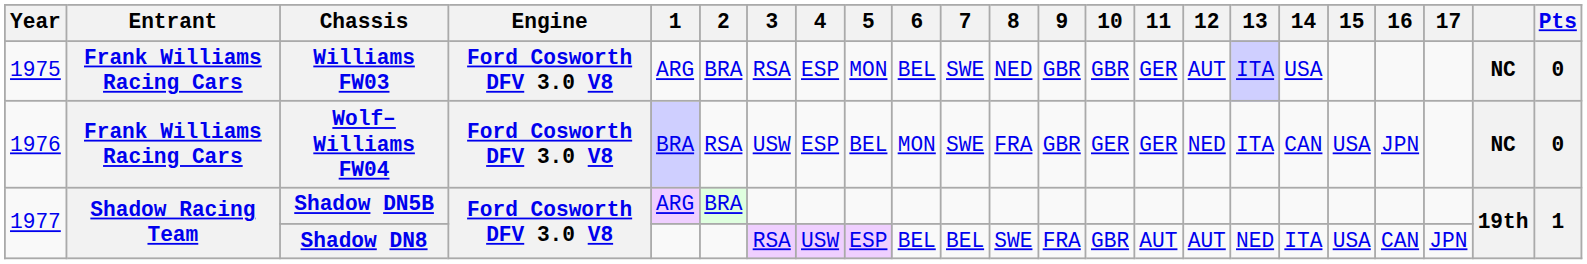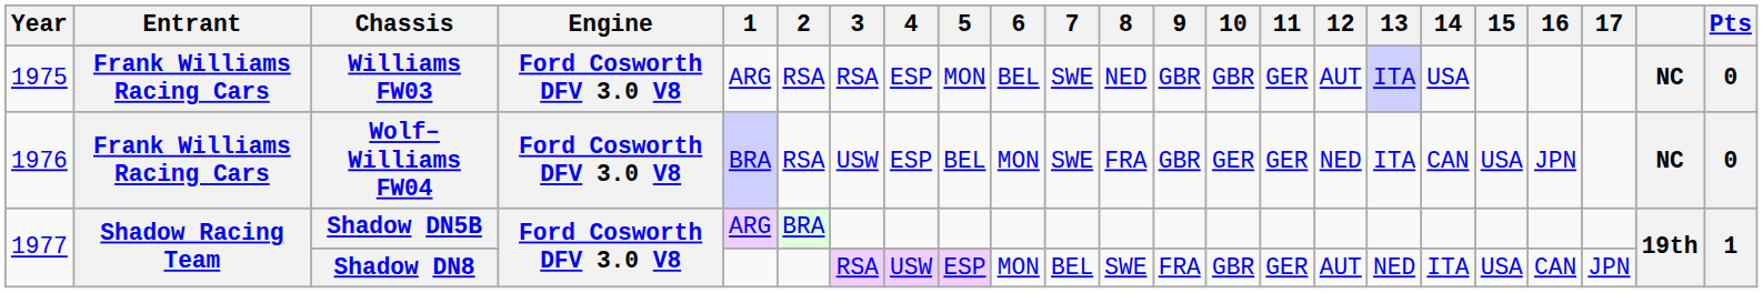 <table class="wikitable" style="text-align:center; font-size:90%">
 <tr>
 <th>Year</th>
 <th>Entrant</th>
 <th>Chassis</th>
 <th>Engine</th>
 <th>1</th>
 <th>2</th>
 <th>3</th>
 <th>4</th>
 <th>5</th>
 <th>6</th>
 <th>7</th>
 <th>8</th>
 <th>9</th>
 <th>10</th>
 <th>11</th>
 <th>12</th>
 <th>13</th>
 <th>14</th>
 <th>15</th>
 <th>16</th>
 <th>17</th>
 <th></th>
 <th><a href='#'>Pts</a></th>
 </tr>
 <tr>
 <td><a href='#'>1975</a></td>
 <th><a href='#'>Frank Williams Racing Cars</a></th>
 <th><a href='#'>Williams</a> <a href='#'>FW03</a></th>
 <th><a href='#'>Ford Cosworth DFV</a> 3.0 <a href='#'>V8</a></th>
 <td><a href='#'>ARG</a></td>
-<td><a href='#'>BRA</a></td>
+<td><a href='#'>RSA</a></td>
 <td><a href='#'>RSA</a></td>
 <td><a href='#'>ESP</a></td>
 <td><a href='#'>MON</a></td>
 <td><a href='#'>BEL</a></td>
 <td><a href='#'>SWE</a></td>
 <td><a href='#'>NED</a></td>
 <td><a href='#'>GBR</a></td>
 <td><a href='#'>GBR</a></td>
 <td><a href='#'>GER</a></td>
 <td><a href='#'>AUT</a></td>
 <td style="background:#CFCFFF;"><a href='#'>ITA</a><br></td>
 <td><a href='#'>USA</a></td>
 <td></td>
 <td></td>
 <td></td>
 <th>NC</th>
 <th>0</th>
 </tr>
 <tr>
 <td><a href='#'>1976</a></td>
 <th><a href='#'>Frank Williams Racing Cars</a></th>
 <th><a href='#'>Wolf–Williams</a> <a href='#'>FW04</a></th>
 <th><a href='#'>Ford Cosworth DFV</a> 3.0 <a href='#'>V8</a></th>
 <td style="background:#CFCFFF;"><a href='#'>BRA</a><br></td>
 <td><a href='#'>RSA</a></td>
 <td><a href='#'>USW</a></td>
 <td><a href='#'>ESP</a></td>
 <td><a href='#'>BEL</a></td>
 <td><a href='#'>MON</a></td>
 <td><a href='#'>SWE</a></td>
 <td><a href='#'>FRA</a></td>
 <td><a href='#'>GBR</a></td>
 <td><a href='#'>GER</a></td>
 <td><a href='#'>GER</a></td>
 <td><a href='#'>NED</a></td>
 <td><a href='#'>ITA</a></td>
 <td><a href='#'>CAN</a></td>
 <td><a href='#'>USA</a></td>
 <td><a href='#'>JPN</a></td>
 <td></td>
 <th>NC</th>
 <th>0</th>
 </tr>
 <tr>
 <td rowspan=2><a href='#'>1977</a></td>
 <th rowspan=2><a href='#'>Shadow Racing Team</a></th>
 <th><a href='#'>Shadow</a> <a href='#'>DN5B</a></th>
 <th rowspan=2><a href='#'>Ford Cosworth DFV</a> 3.0 <a href='#'>V8</a></th>
 <td style="background:#EFCFFF;"><a href='#'>ARG</a><br></td>
 <td style="background:#DFFFDF;"><a href='#'>BRA</a><br></td>
 <td></td>
 <td></td>
 <td></td>
 <td></td>
 <td></td>
 <td></td>
 <td></td>
 <td></td>
 <td></td>
 <td></td>
 <td></td>
 <td></td>
 <td></td>
 <td></td>
 <td></td>
 <th rowspan=2>19th</th>
 <th rowspan=2>1</th>
 </tr>
 <tr>
 <th><a href='#'>Shadow</a> <a href='#'>DN8</a></th>
 <td></td>
 <td></td>
 <td style="background:#EFCFFF;"><a href='#'>RSA</a><br></td>
 <td style="background:#EFCFFF;"><a href='#'>USW</a><br></td>
 <td style="background:#EFCFFF;"><a href='#'>ESP</a><br></td>
-<td><a href='#'>BEL</a></td>
+<td><a href='#'>MON</a></td>
 <td><a href='#'>BEL</a></td>
 <td><a href='#'>SWE</a></td>
 <td><a href='#'>FRA</a></td>
 <td><a href='#'>GBR</a></td>
-<td><a href='#'>AUT</a></td>
+<td><a href='#'>GER</a></td>
 <td><a href='#'>AUT</a></td>
 <td><a href='#'>NED</a></td>
 <td><a href='#'>ITA</a></td>
 <td><a href='#'>USA</a></td>
 <td><a href='#'>CAN</a></td>
 <td><a href='#'>JPN</a></td>
 </tr>
 </table>
